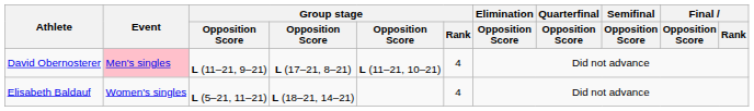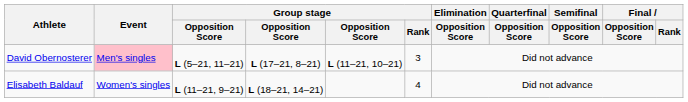 <table class="wikitable" style="font-size:90%">
 <tr>
 <th rowspan="2">Athlete</th>
 <th rowspan="2">Event</th>
 <th colspan="4">Group stage</th>
 <th>Elimination</th>
 <th>Quarterfinal</th>
 <th>Semifinal</th>
 <th colspan="2">Final / </th>
 </tr>
 <tr style="font-size:95%">
 <th>Opposition<br>Score</th>
 <th>Opposition<br>Score</th>
 <th>Opposition<br>Score</th>
 <th>Rank</th>
 <th>Opposition<br>Score</th>
 <th>Opposition<br>Score</th>
 <th>Opposition<br>Score</th>
 <th>Opposition<br>Score</th>
 <th>Rank</th>
 </tr>
 <tr align="center">
 <td align="left"><a href='#'>David Obernosterer</a></td>
 <td align="left" style="background: pink;"><a href='#'>Men's singles</a></td>
-<td><br><strong>L</strong> (11–21, 9–21)</td>
+<td><br><strong>L</strong> (5–21, 11–21)</td>
 <td><br><strong>L</strong> (17–21, 8–21)</td>
 <td><br><strong>L</strong> (11–21, 10–21)</td>
-<td>4</td>
+<td>3</td>
 <td colspan="5">Did not advance</td>
 </tr>
 <tr align="center">
 <td align="left"><a href='#'>Elisabeth Baldauf</a></td>
 <td align="left"><a href='#'>Women's singles</a></td>
-<td><br><strong>L</strong> (5–21, 11–21)</td>
+<td><br><strong>L</strong> (11–21, 9–21)</td>
 <td><br><strong>L</strong> (18–21, 14–21)</td>
 <td></td>
 <td>4</td>
 <td colspan="5">Did not advance</td>
 </tr>
 </table>
